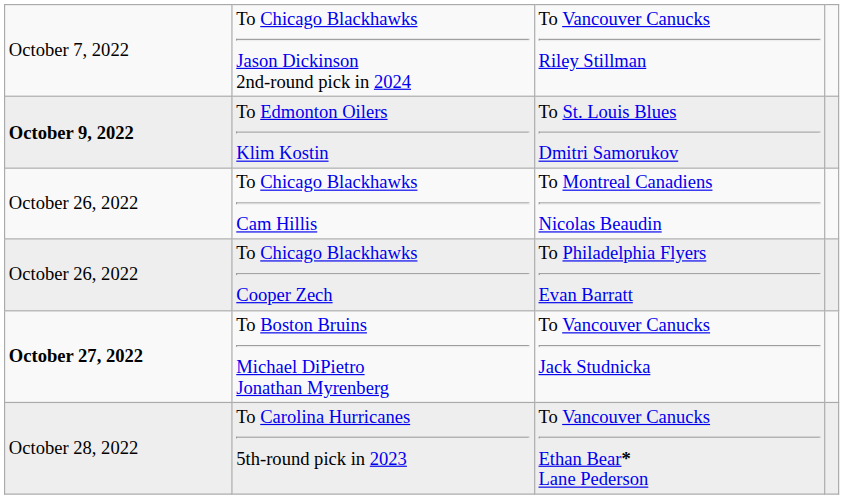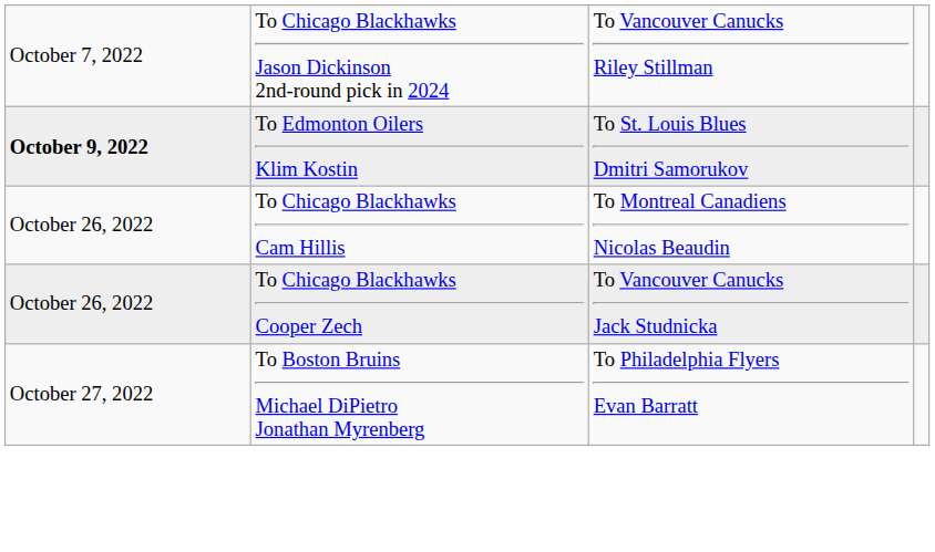 <table cellspacing=0 class="wikitable" style="border:1px solid #999999; width:720px;">
 <tr>
 <td>October 7, 2022</td>
 <td valign="top">To <a href='#'>Chicago Blackhawks</a><hr><a href='#'>Jason Dickinson</a><br>2nd-round pick in <a href='#'>2024</a></td>
 <td valign="top">To <a href='#'>Vancouver Canucks</a><hr><a href='#'>Riley Stillman</a></td>
 <td></td>
 </tr>
 <tr bgcolor="eeeeee">
 <td><strong>October 9, 2022</strong></td>
 <td valign="top">To <a href='#'>Edmonton Oilers</a><hr><a href='#'>Klim Kostin</a></td>
 <td valign="top">To <a href='#'>St. Louis Blues</a><hr><a href='#'>Dmitri Samorukov</a></td>
 <td></td>
 </tr>
 <tr>
 <td>October 26, 2022</td>
 <td valign="top">To <a href='#'>Chicago Blackhawks</a><hr><a href='#'>Cam Hillis</a></td>
 <td valign="top">To <a href='#'>Montreal Canadiens</a><hr><a href='#'>Nicolas Beaudin</a></td>
 <td></td>
 </tr>
 <tr bgcolor="eeeeee">
 <td>October 26, 2022</td>
 <td valign="top">To <a href='#'>Chicago Blackhawks</a><hr><a href='#'>Cooper Zech</a></td>
+<td valign="top">To <a href='#'>Vancouver Canucks</a><hr><a href='#'>Jack Studnicka</a></td>
+<td></td>
+</tr>
+<tr>
+<td>October 27, 2022</td>
+<td valign="top">To <a href='#'>Boston Bruins</a><hr><a href='#'>Michael DiPietro</a><br><a href='#'>Jonathan Myrenberg</a></td>
 <td valign="top">To <a href='#'>Philadelphia Flyers</a><hr><a href='#'>Evan Barratt</a></td>
 <td></td>
 </tr>
-<tr>
-<td><strong>October 27, 2022</strong></td>
-<td valign="top">To <a href='#'>Boston Bruins</a><hr><a href='#'>Michael DiPietro</a><br><a href='#'>Jonathan Myrenberg</a></td>
-<td valign="top">To <a href='#'>Vancouver Canucks</a><hr><a href='#'>Jack Studnicka</a></td>
-<td></td>
-</tr>
-<tr bgcolor="eeeeee">
-<td>October 28, 2022</td>
-<td valign="top">To <a href='#'>Carolina Hurricanes</a><hr>5th-round pick in <a href='#'>2023</a></td>
-<td valign="top">To <a href='#'>Vancouver Canucks</a><hr><a href='#'>Ethan Bear</a><span><strong>*</strong></span><br><a href='#'>Lane Pederson</a></td>
-<td></td>
-</tr>
 </table>
